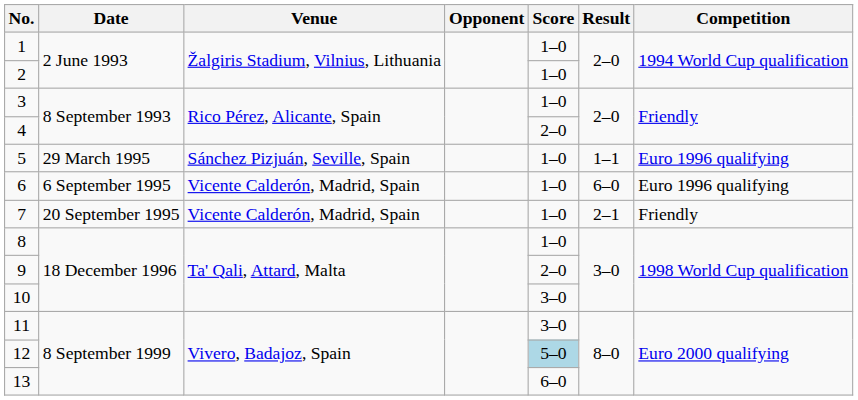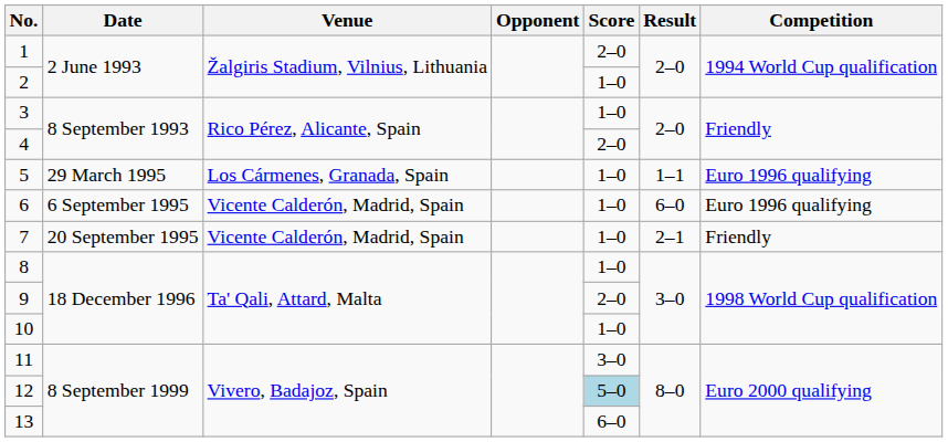 <table class="wikitable sortable">
 <tr>
 <th scope="col">No.</th>
 <th scope="col">Date</th>
 <th scope="col">Venue</th>
 <th scope="col">Opponent</th>
 <th scope="col">Score</th>
 <th scope="col">Result</th>
 <th scope="col">Competition</th>
 </tr>
 <tr>
 <td style="text-align:center;">1</td>
 <td rowspan="2">2 June 1993</td>
 <td rowspan="2"><a href='#'>Žalgiris Stadium</a>, <a href='#'>Vilnius</a>, Lithuania</td>
 <td rowspan="2"></td>
-<td style="text-align:center;">1–0</td>
+<td style="text-align:center;">2–0</td>
 <td rowspan="2" style="text-align:center;">2–0</td>
 <td rowspan="2"><a href='#'>1994 World Cup qualification</a></td>
 </tr>
 <tr>
 <td style="text-align:center;">2</td>
 <td style="text-align:center;">1–0</td>
 </tr>
 <tr>
 <td style="text-align:center;">3</td>
 <td rowspan="2">8 September 1993</td>
 <td rowspan="2"><a href='#'>Rico Pérez</a>, <a href='#'>Alicante</a>, Spain</td>
 <td rowspan="2"></td>
 <td style="text-align:center;">1–0</td>
 <td rowspan="2" style="text-align:center;">2–0</td>
 <td rowspan="2"><a href='#'>Friendly</a></td>
 </tr>
 <tr>
 <td style="text-align:center;">4</td>
 <td style="text-align:center;">2–0</td>
 </tr>
 <tr>
 <td style="text-align:center;">5</td>
 <td>29 March 1995</td>
-<td><a href='#'>Sánchez Pizjuán</a>, <a href='#'>Seville</a>, Spain</td>
+<td><a href='#'>Los Cármenes</a>, <a href='#'>Granada</a>, Spain</td>
 <td></td>
 <td style="text-align:center;">1–0</td>
 <td style="text-align:center;">1–1</td>
 <td><a href='#'>Euro 1996 qualifying</a></td>
 </tr>
 <tr>
 <td style="text-align:center;">6</td>
 <td>6 September 1995</td>
 <td><a href='#'>Vicente Calderón</a>, Madrid, Spain</td>
 <td></td>
 <td style="text-align:center;">1–0</td>
 <td style="text-align:center;">6–0</td>
 <td>Euro 1996 qualifying</td>
 </tr>
 <tr>
 <td style="text-align:center;">7</td>
 <td>20 September 1995</td>
 <td><a href='#'>Vicente Calderón</a>, Madrid, Spain</td>
 <td></td>
 <td style="text-align:center;">1–0</td>
 <td style="text-align:center;">2–1</td>
 <td>Friendly</td>
 </tr>
 <tr>
 <td style="text-align:center;">8</td>
 <td rowspan="3">18 December 1996</td>
 <td rowspan="3"><a href='#'>Ta' Qali</a>, <a href='#'>Attard</a>, Malta</td>
 <td rowspan="3"></td>
 <td style="text-align:center;">1–0</td>
 <td rowspan="3" style="text-align:center;">3–0</td>
 <td rowspan="3"><a href='#'>1998 World Cup qualification</a></td>
 </tr>
 <tr>
 <td style="text-align:center;">9</td>
 <td style="text-align:center;">2–0</td>
 </tr>
 <tr>
 <td style="text-align:center;">10</td>
-<td style="text-align:center;">3–0</td>
+<td style="text-align:center;">1–0</td>
 </tr>
 <tr>
 <td style="text-align:center;">11</td>
 <td rowspan="3">8 September 1999</td>
 <td rowspan="3"><a href='#'>Vivero</a>, <a href='#'>Badajoz</a>, Spain</td>
 <td rowspan="3"></td>
 <td style="text-align:center;">3–0</td>
 <td rowspan="3" style="text-align:center;">8–0</td>
 <td rowspan="3"><a href='#'>Euro 2000 qualifying</a></td>
 </tr>
 <tr>
 <td style="text-align:center;">12</td>
 <td style="background: lightblue; text-align:center;">5–0</td>
 </tr>
 <tr>
 <td style="text-align:center;">13</td>
 <td style="text-align:center;">6–0</td>
 </tr>
 </table>
